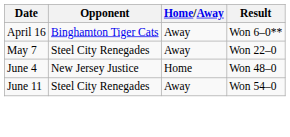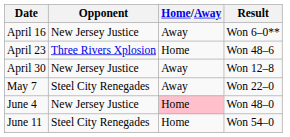 <table class="wikitable">
 <tr>
 <th>Date</th>
 <th>Opponent</th>
 <th><a href='#'>Home</a>/<a href='#'>Away</a></th>
 <th>Result</th>
 </tr>
 <tr>
 <td>April 16</td>
-<td><a href='#'>Binghamton Tiger Cats</a></td>
+<td>New Jersey Justice</td>
 <td>Away</td>
 <td>Won 6–0**</td>
+</tr>
+<tr>
+<td>April 23</td>
+<td><a href='#'>Three Rivers Xplosion</a></td>
+<td>Home</td>
+<td>Won 48–6</td>
+</tr>
+<tr>
+<td>April 30</td>
+<td>New Jersey Justice</td>
+<td>Away</td>
+<td>Won 12–8</td>
 </tr>
 <tr>
 <td>May 7</td>
 <td>Steel City Renegades</td>
 <td>Away</td>
 <td>Won 22–0</td>
 </tr>
 <tr>
 <td>June 4</td>
 <td>New Jersey Justice</td>
-<td>Home</td>
+<td style="background: pink;">Home</td>
 <td>Won 48–0</td>
 </tr>
 <tr>
 <td>June 11</td>
 <td>Steel City Renegades</td>
-<td>Away</td>
+<td>Home</td>
 <td>Won 54–0</td>
 </tr>
 </table>
